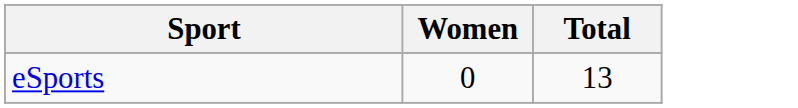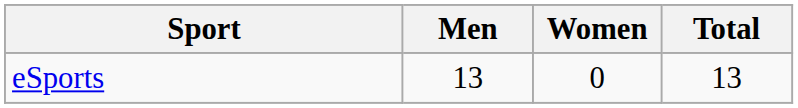 <table class="wikitable" style="text-align:center;">
 <tr>
 <th width=200>Sport</th>
+<th width=60>Men</th>
 <th width=60>Women</th>
 <th width=60>Total</th>
 </tr>
 <tr>
 <td align=left><a href='#'>eSports</a></td>
+<td>13</td>
 <td>0</td>
 <td>13</td>
 </tr>
 </table>
